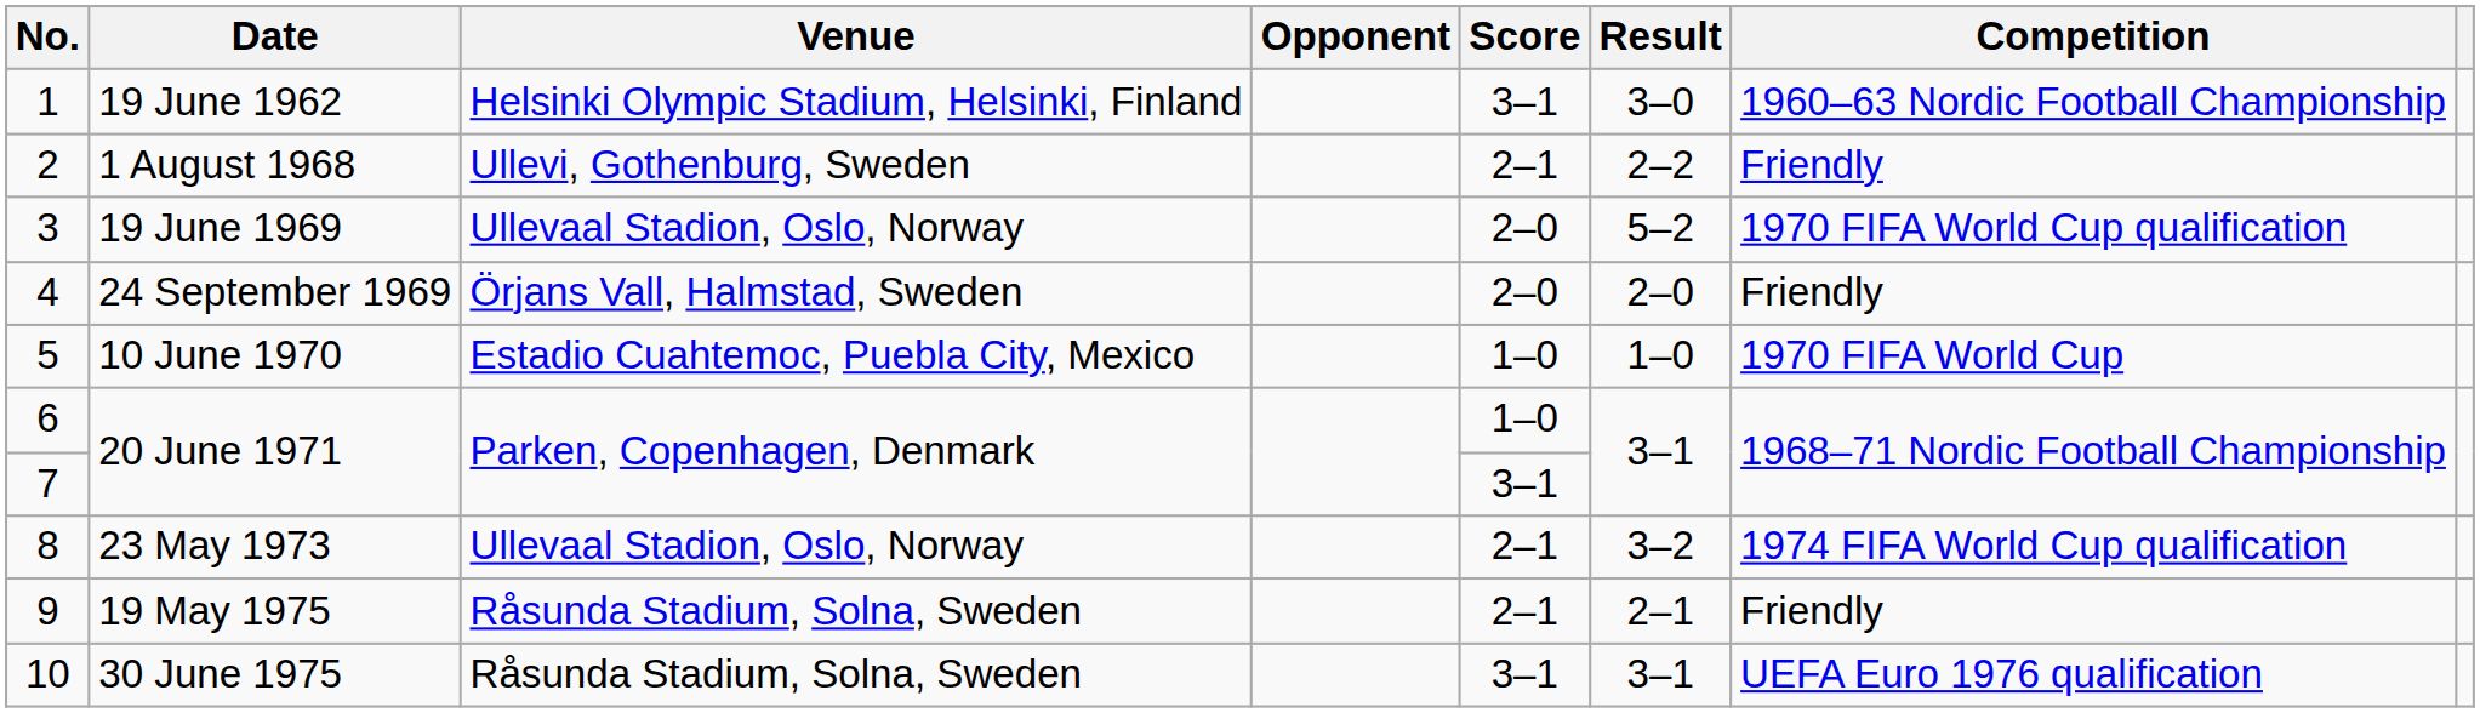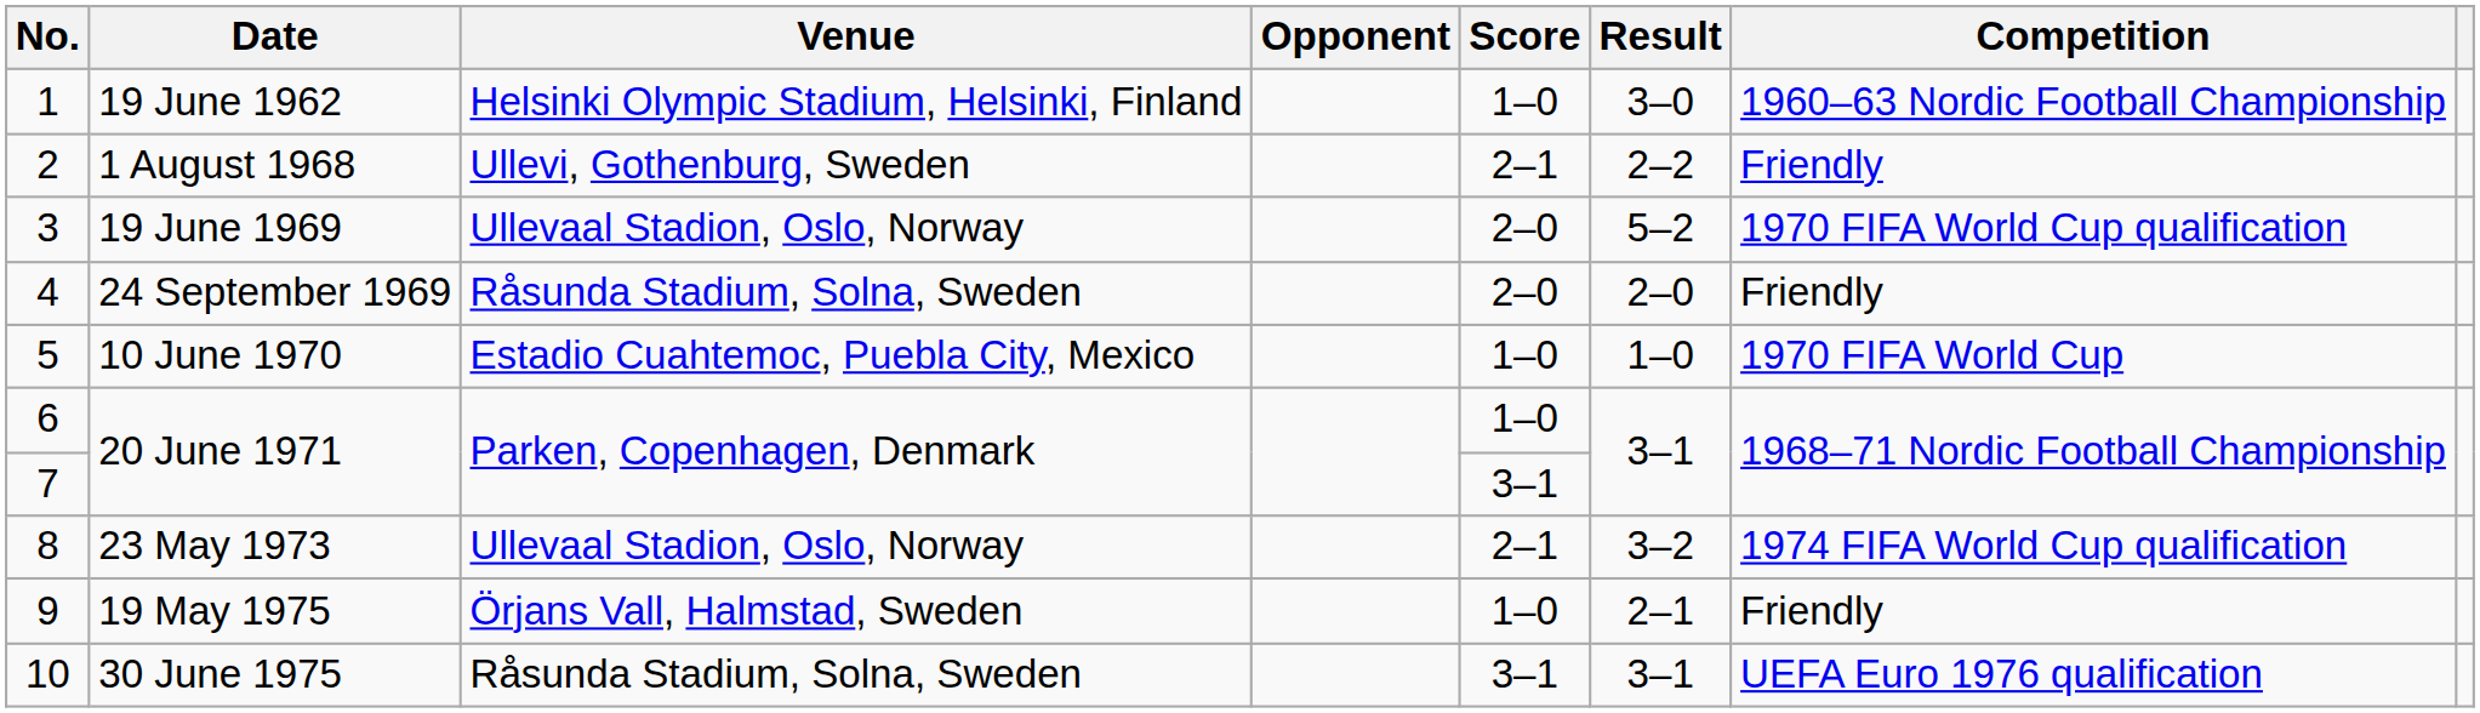 <table class="wikitable sortable">
 <tr>
 <th scope="col">No.</th>
 <th scope="col">Date</th>
 <th scope="col">Venue</th>
 <th scope="col">Opponent</th>
 <th scope="col">Score</th>
 <th scope="col">Result</th>
 <th scope="col">Competition</th>
 <th scope="col" class="unsortable"></th>
 </tr>
 <tr>
 <td align="center">1</td>
 <td>19 June 1962</td>
 <td><a href='#'>Helsinki Olympic Stadium</a>, <a href='#'>Helsinki</a>, Finland</td>
 <td></td>
-<td align="center">3–1</td>
+<td align="center">1–0</td>
 <td align="center">3–0</td>
 <td><a href='#'>1960–63 Nordic Football Championship</a></td>
 <td></td>
 </tr>
 <tr>
 <td align="center">2</td>
 <td>1 August 1968</td>
 <td><a href='#'>Ullevi</a>, <a href='#'>Gothenburg</a>, Sweden</td>
 <td></td>
 <td align="center">2–1</td>
 <td align="center">2–2</td>
 <td><a href='#'>Friendly</a></td>
 <td></td>
 </tr>
 <tr>
 <td align="center">3</td>
 <td>19 June 1969</td>
 <td><a href='#'>Ullevaal Stadion</a>, <a href='#'>Oslo</a>, Norway</td>
 <td></td>
 <td align="center">2–0</td>
 <td style="text-align:center">5–2</td>
 <td><a href='#'>1970 FIFA World Cup qualification</a></td>
 <td></td>
 </tr>
 <tr>
 <td align="center">4</td>
 <td>24 September 1969</td>
-<td><a href='#'>Örjans Vall</a>, <a href='#'>Halmstad</a>, Sweden</td>
+<td><a href='#'>Råsunda Stadium</a>, <a href='#'>Solna</a>, Sweden</td>
 <td></td>
 <td align="center">2–0</td>
 <td align="center">2–0</td>
 <td>Friendly</td>
 <td></td>
 </tr>
 <tr>
 <td align="center">5</td>
 <td>10 June 1970</td>
 <td><a href='#'>Estadio Cuahtemoc</a>, <a href='#'>Puebla City</a>, Mexico</td>
 <td></td>
 <td align="center">1–0</td>
 <td align="center">1–0</td>
 <td><a href='#'>1970 FIFA World Cup</a></td>
 <td></td>
 </tr>
 <tr>
 <td align="center">6</td>
 <td rowspan="2">20 June 1971</td>
 <td rowspan="2"><a href='#'>Parken</a>, <a href='#'>Copenhagen</a>, Denmark</td>
 <td rowspan="2"></td>
 <td align="center">1–0</td>
 <td rowspan="2" align="center">3–1</td>
 <td rowspan="2"><a href='#'>1968–71 Nordic Football Championship</a></td>
 <td rowspan="2"></td>
 </tr>
 <tr>
 <td align="center">7</td>
 <td align="center">3–1</td>
 </tr>
 <tr>
 <td align="center">8</td>
 <td>23 May 1973</td>
 <td><a href='#'>Ullevaal Stadion</a>, <a href='#'>Oslo</a>, Norway</td>
 <td></td>
 <td align="center">2–1</td>
 <td align="center">3–2</td>
 <td><a href='#'>1974 FIFA World Cup qualification</a></td>
 <td></td>
 </tr>
 <tr>
 <td align="center">9</td>
 <td>19 May 1975</td>
-<td><a href='#'>Råsunda Stadium</a>, <a href='#'>Solna</a>, Sweden</td>
+<td><a href='#'>Örjans Vall</a>, <a href='#'>Halmstad</a>, Sweden</td>
 <td></td>
-<td align="center">2–1</td>
+<td align="center">1–0</td>
 <td align="center">2–1</td>
 <td>Friendly</td>
 <td></td>
 </tr>
 <tr>
 <td align="center">10</td>
 <td>30 June 1975</td>
 <td>Råsunda Stadium, Solna, Sweden</td>
 <td></td>
 <td align="center">3–1</td>
 <td align="center">3–1</td>
 <td><a href='#'>UEFA Euro 1976 qualification</a></td>
 <td></td>
 </tr>
 </table>
